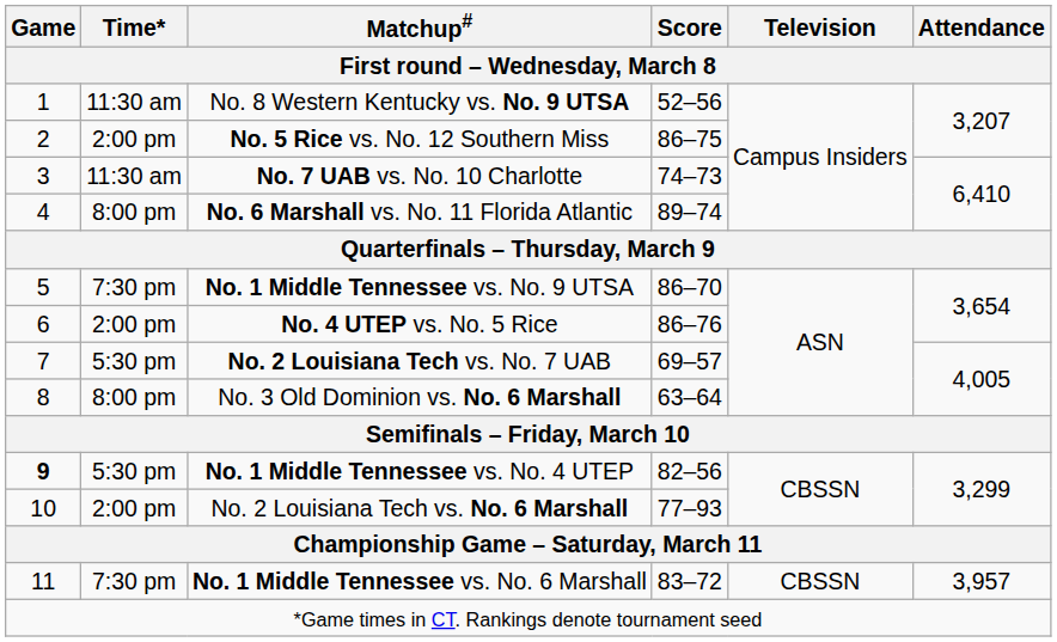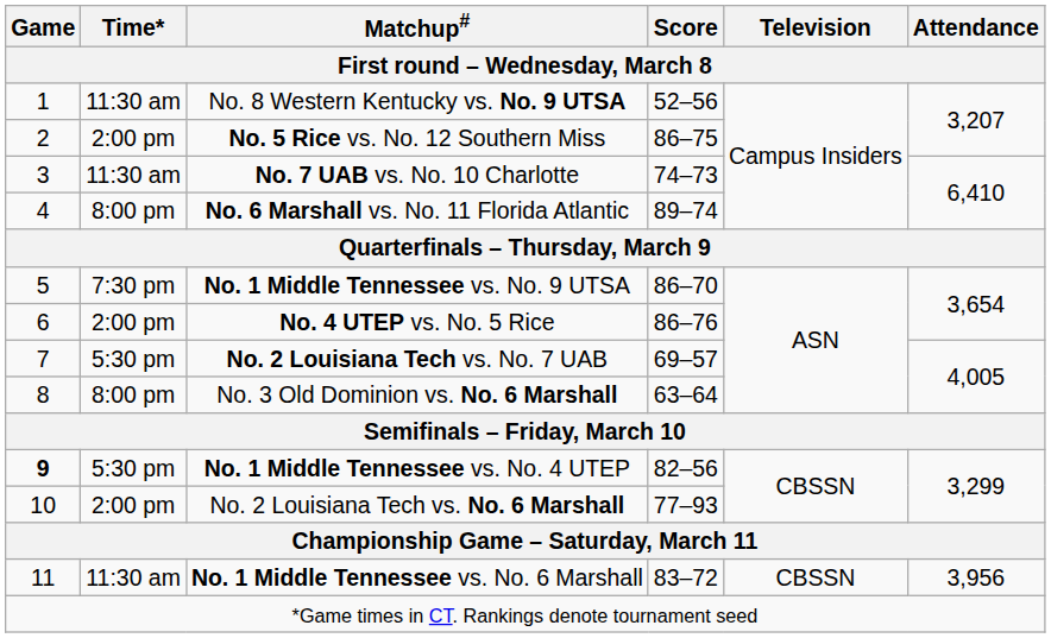 <table class="wikitable" style="font-size: 95%;text-align:center">
 <tr>
 <th>Game</th>
 <th>Time*</th>
 <th>Matchup<sup>#</sup></th>
 <th>Score</th>
 <th>Television</th>
 <th>Attendance</th>
 </tr>
 <tr>
 <th colspan="6">First round – Wednesday, March 8</th>
 </tr>
 <tr>
 <td align=center>1</td>
 <td>11:30 am</td>
 <td align=center>No. 8 Western Kentucky vs. <strong>No. 9 UTSA</strong></td>
 <td align=center>52–56</td>
 <td rowspan=4 align=center>Campus Insiders</td>
 <td rowspan=2 align=center>3,207</td>
 </tr>
 <tr>
 <td align=center>2</td>
 <td>2:00 pm</td>
 <td align=center><strong>No. 5 Rice</strong> vs. No. 12 Southern Miss</td>
 <td align=center>86–75</td>
 </tr>
 <tr>
 <td align=center>3</td>
 <td>11:30 am</td>
 <td align=center><strong>No. 7 UAB</strong> vs. No. 10 Charlotte</td>
 <td align=center>74–73</td>
 <td rowspan=2 align=center>6,410</td>
 </tr>
 <tr>
 <td align=center>4</td>
 <td>8:00 pm</td>
 <td align=center><strong>No. 6 Marshall</strong> vs. No. 11 Florida Atlantic</td>
 <td align=center>89–74</td>
 </tr>
 <tr>
 <th colspan=7>Quarterfinals – Thursday, March 9</th>
 </tr>
 <tr>
 <td align=center>5</td>
 <td>7:30 pm</td>
 <td align=center><strong>No. 1 Middle Tennessee</strong> vs. No. 9 UTSA</td>
 <td align=center>86–70</td>
 <td rowspan=4 align=center>ASN</td>
 <td rowspan=2 align=center>3,654</td>
 </tr>
 <tr>
 <td align=center>6</td>
 <td>2:00 pm</td>
 <td align=center><strong>No. 4 UTEP</strong> vs. No. 5 Rice</td>
 <td align=center>86–76</td>
 </tr>
 <tr>
 <td align=center>7</td>
 <td>5:30 pm</td>
 <td align=center><strong>No. 2 Louisiana Tech</strong> vs. No. 7 UAB</td>
 <td align=center>69–57</td>
 <td rowspan=2 align=center>4,005</td>
 </tr>
 <tr>
 <td align=center>8</td>
 <td>8:00 pm</td>
 <td align=center>No. 3 Old Dominion vs. <strong>No. 6 Marshall</strong></td>
 <td align=center>63–64</td>
 </tr>
 <tr>
 <th colspan=7>Semifinals – Friday, March 10</th>
 </tr>
 <tr>
 <td align=center><strong>9</strong></td>
 <td>5:30 pm</td>
 <td align=center><strong>No. 1 Middle Tennessee</strong> vs. No. 4 UTEP</td>
 <td align=center>82–56</td>
 <td rowspan=2 align=center>CBSSN</td>
 <td rowspan=2 align=center>3,299</td>
 </tr>
 <tr>
 <td align=center>10</td>
 <td>2:00 pm</td>
 <td align=center>No. 2 Louisiana Tech vs. <strong>No. 6 Marshall</strong></td>
 <td align=center>77–93</td>
 </tr>
 <tr>
 <th colspan=7>Championship Game – Saturday, March 11</th>
 </tr>
 <tr>
 <td align=center>11</td>
-<td>7:30 pm</td>
+<td>11:30 am</td>
 <td align=center><strong>No. 1 Middle Tennessee</strong> vs. No. 6 Marshall</td>
 <td align=center>83–72</td>
 <td align=center>CBSSN</td>
-<td align=center>3,957</td>
+<td align=center>3,956</td>
 </tr>
 <tr>
 <td colspan="6"><small>*Game times in <a href='#'>CT</a>. Rankings denote tournament seed</small></td>
 </tr>
 </table>
